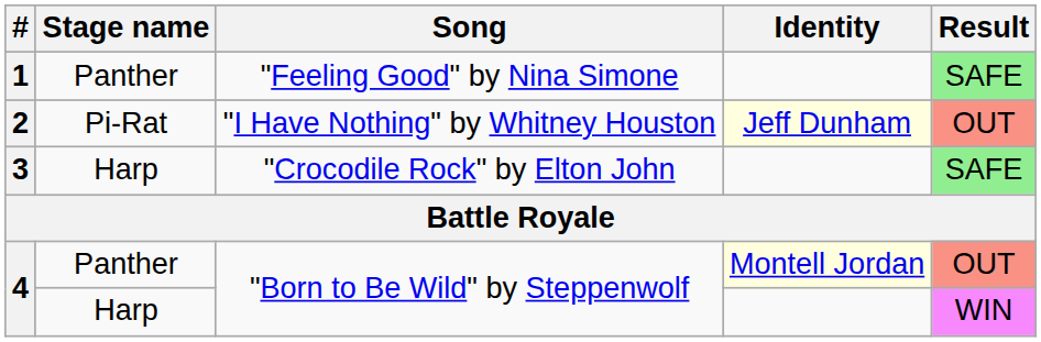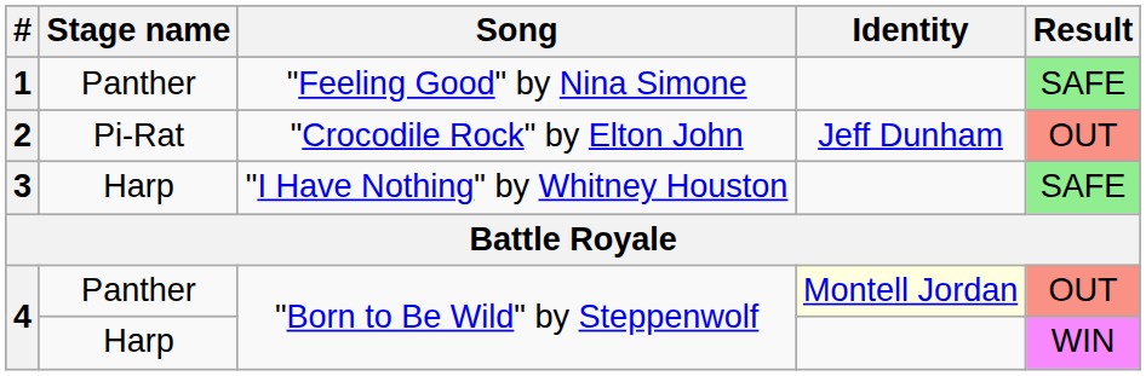 <table class="wikitable plainrowheaders" style="text-align: center;">
 <tr>
 <th>#</th>
 <th>Stage name</th>
 <th>Song</th>
 <th>Identity</th>
 <th>Result</th>
 </tr>
 <tr>
 <th>1</th>
 <td>Panther</td>
 <td>"<a href='#'>Feeling Good</a>" by <a href='#'>Nina Simone</a></td>
 <td></td>
 <td bgcolor=lightgreen>SAFE</td>
 </tr>
 <tr>
 <th>2</th>
 <td>Pi-Rat</td>
-<td>"<a href='#'>I Have Nothing</a>" by <a href='#'>Whitney Houston</a></td>
-<td style="background: lightyellow;"><a href='#'>Jeff Dunham</a></td>
+<td>"<a href='#'>Crocodile Rock</a>" by <a href='#'>Elton John</a></td>
+<td><a href='#'>Jeff Dunham</a></td>
 <td bgcolor=#F99185>OUT</td>
 </tr>
 <tr>
 <th>3</th>
 <td>Harp</td>
-<td>"<a href='#'>Crocodile Rock</a>" by <a href='#'>Elton John</a></td>
+<td>"<a href='#'>I Have Nothing</a>" by <a href='#'>Whitney Houston</a></td>
 <td></td>
 <td bgcolor=lightgreen>SAFE</td>
 </tr>
 <tr>
 <th colspan=5>Battle Royale</th>
 </tr>
 <tr>
 <th rowspan="2">4</th>
 <td>Panther</td>
 <td rowspan="2">"<a href='#'>Born to Be Wild</a>" by <a href='#'>Steppenwolf</a></td>
 <td style="background: lightyellow;"><a href='#'>Montell Jordan</a></td>
 <td bgcolor=#F99185>OUT</td>
 </tr>
 <tr>
 <td>Harp</td>
 <td></td>
 <td bgcolor="#F888FD">WIN</td>
 </tr>
 </table>
